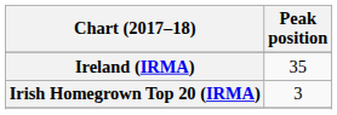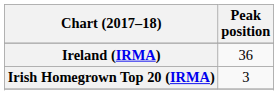 <table class="wikitable sortable plainrowheaders" style="text-align:center">
 <tr>
 <th scope="col">Chart (2017–18)</th>
 <th scope="col">Peak<br> position</th>
 </tr>
 <tr>
 </tr>
 <tr>
 <th scope="row">Ireland (<a href='#'>IRMA</a>)</th>
-<td>35</td>
+<td>36</td>
 </tr>
 <tr>
 <th scope="row">Irish Homegrown Top 20 (<a href='#'>IRMA</a>)</th>
 <td>3</td>
 </tr>
 <tr>
 </tr>
 <tr>
 </tr>
 </table>
